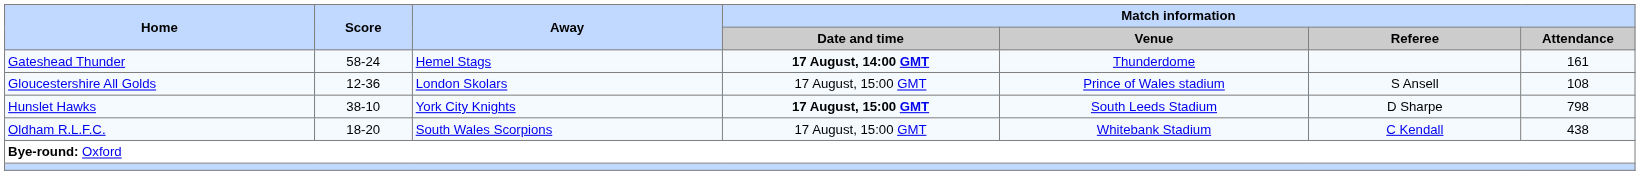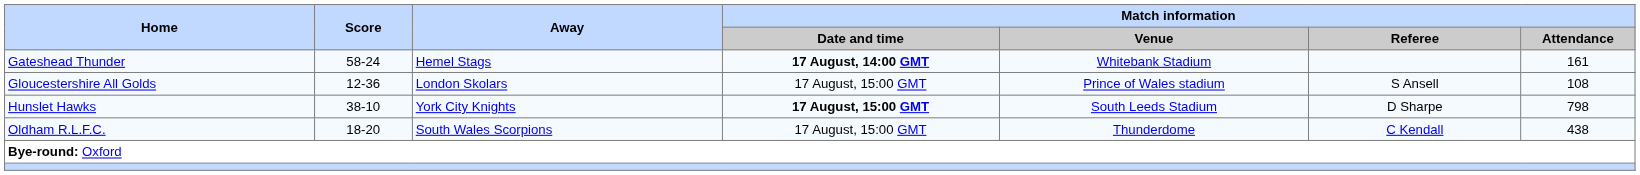 <table border=1 style="border-collapse:collapse; font-size:80%; text-align:center;" cellpadding=3 cellspacing=0 width=100%>
 <tr bgcolor=#C1D8FF>
 <th rowspan=2 width=19%>Home</th>
 <th rowspan=2 width=6%>Score</th>
 <th rowspan=2 width=19%>Away</th>
 <th colspan=6>Match information</th>
 </tr>
 <tr bgcolor=#CCCCCC>
 <th width=17%>Date and time</th>
 <th width=19%>Venue</th>
 <th width=13%>Referee</th>
 <th width=7%>Attendance</th>
 </tr>
 <tr bgcolor=#F5FAFF>
 <td align=left> <a href='#'>Gateshead Thunder</a></td>
 <td>58-24</td>
 <td align=left> <a href='#'>Hemel Stags</a></td>
 <td><strong>17 August, 14:00 <a href='#'>GMT</a></strong></td>
-<td><a href='#'>Thunderdome</a></td>
+<td><a href='#'>Whitebank Stadium</a></td>
 <td></td>
 <td>161</td>
 </tr>
 <tr bgcolor=#F5FAFF>
 <td align=left> <a href='#'>Gloucestershire All Golds</a></td>
 <td>12-36</td>
 <td align=left> <a href='#'>London Skolars</a></td>
 <td>17 August, 15:00 <a href='#'>GMT</a></td>
 <td><a href='#'>Prince of Wales stadium</a></td>
 <td>S Ansell</td>
 <td>108</td>
 </tr>
 <tr bgcolor=#F5FAFF>
 <td align=left> <a href='#'>Hunslet Hawks</a></td>
 <td>38-10</td>
 <td align=left> <a href='#'>York City Knights</a></td>
 <td><strong>17 August, 15:00 <a href='#'>GMT</a></strong></td>
 <td><a href='#'>South Leeds Stadium</a></td>
 <td>D Sharpe</td>
 <td>798</td>
 </tr>
 <tr bgcolor=#F5FAFF>
 <td align=left> <a href='#'>Oldham R.L.F.C.</a></td>
 <td>18-20</td>
 <td align=left> <a href='#'>South Wales Scorpions</a></td>
 <td>17 August, 15:00 <a href='#'>GMT</a></td>
-<td><a href='#'>Whitebank Stadium</a></td>
+<td><a href='#'>Thunderdome</a></td>
 <td><a href='#'>C Kendall</a></td>
 <td>438</td>
 </tr>
 <tr>
 <td colspan="7" align="left"><strong>Bye-round:</strong>  <a href='#'>Oxford</a></td>
 </tr>
 <tr bgcolor=#C1D8FF>
 <th colspan=12></th>
 </tr>
 </table>
